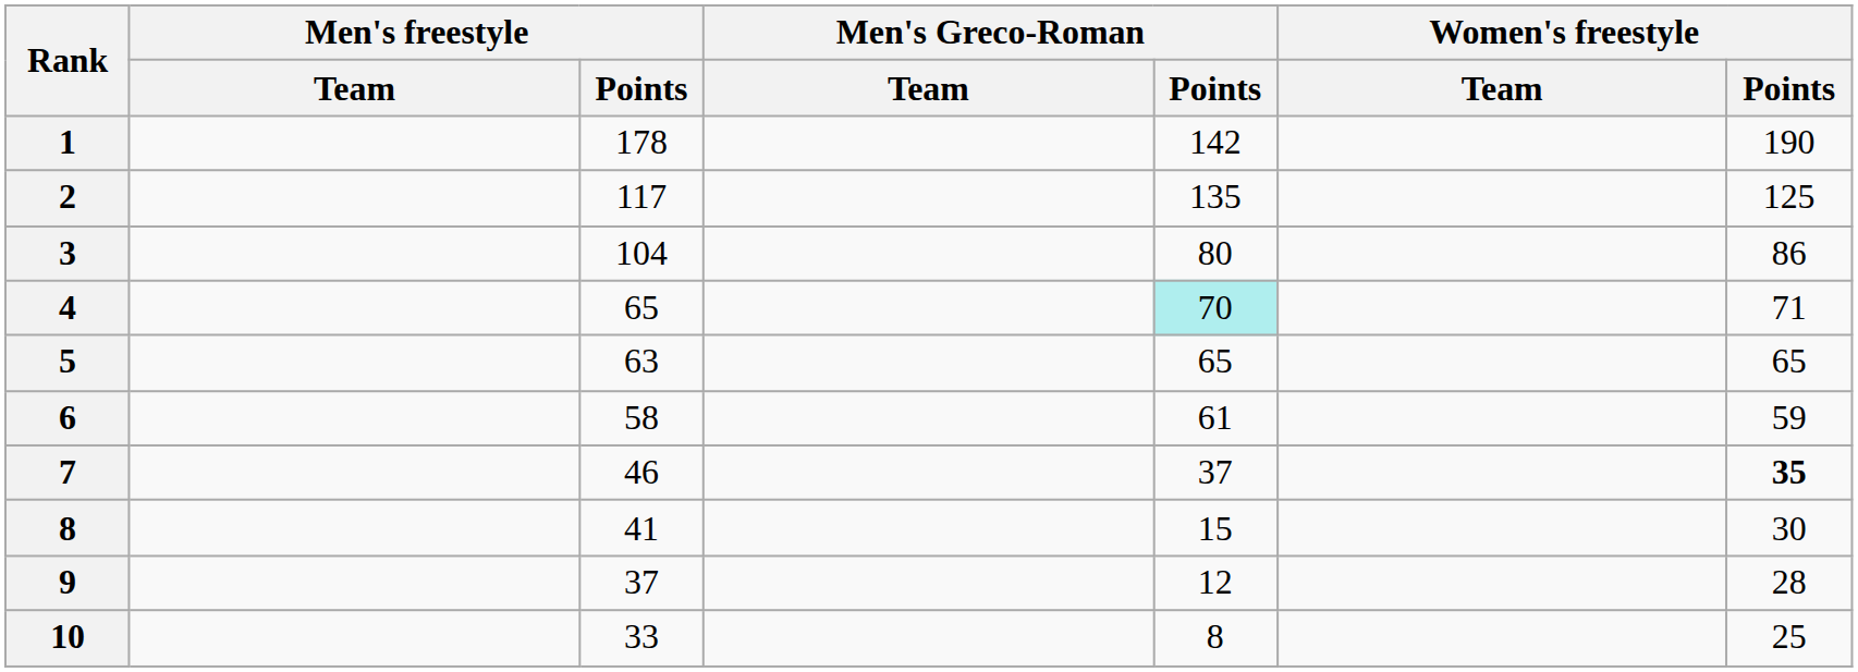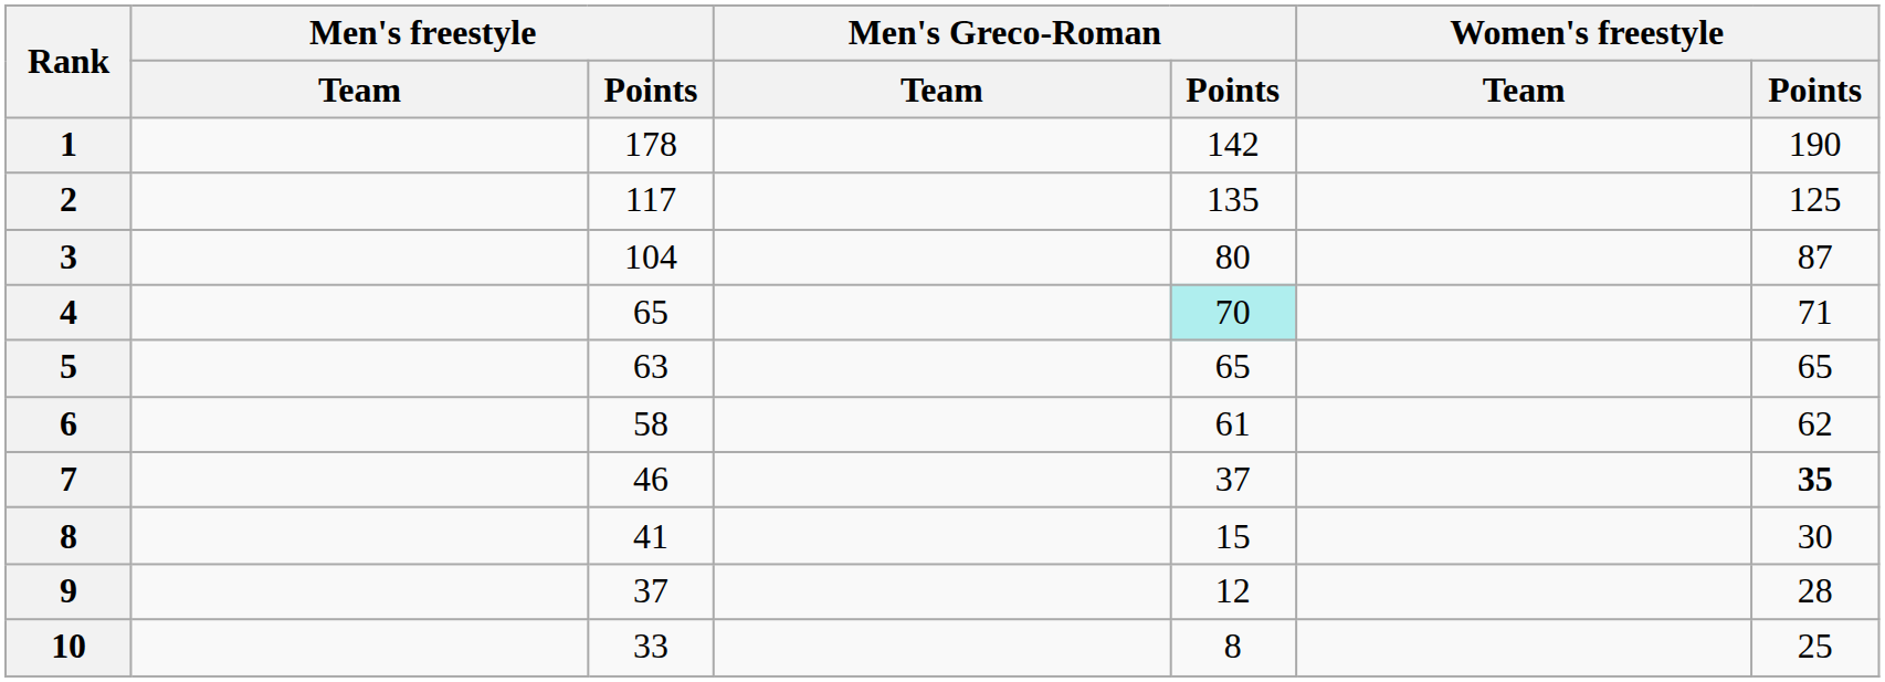 <table class="wikitable" style="text-align:center;">
 <tr>
 <th width=50 rowspan="2">Rank</th>
 <th colspan="2">Men's freestyle</th>
 <th colspan="2">Men's Greco-Roman</th>
 <th colspan="2">Women's freestyle</th>
 </tr>
 <tr>
 <th width=200>Team</th>
 <th width=50>Points</th>
 <th width=200>Team</th>
 <th width=50>Points</th>
 <th width=200>Team</th>
 <th width=50>Points</th>
 </tr>
 <tr>
 <th>1</th>
 <td align=left></td>
 <td>178</td>
 <td align=left></td>
 <td>142</td>
 <td align=left></td>
 <td>190</td>
 </tr>
 <tr>
 <th>2</th>
 <td align=left></td>
 <td>117</td>
 <td align=left></td>
 <td>135</td>
 <td align=left></td>
 <td>125</td>
 </tr>
 <tr>
 <th>3</th>
 <td align=left></td>
 <td>104</td>
 <td align=left></td>
 <td>80</td>
 <td align=left></td>
-<td>86</td>
+<td>87</td>
 </tr>
 <tr>
 <th>4</th>
 <td align=left></td>
 <td>65</td>
 <td align=left></td>
 <td style="background: paleturquoise;">70</td>
 <td align=left></td>
 <td>71</td>
 </tr>
 <tr>
 <th>5</th>
 <td align=left></td>
 <td>63</td>
 <td align=left></td>
 <td>65</td>
 <td align=left></td>
 <td>65</td>
 </tr>
 <tr>
 <th>6</th>
 <td align=left></td>
 <td>58</td>
 <td align=left></td>
 <td>61</td>
 <td align=left></td>
-<td>59</td>
+<td>62</td>
 </tr>
 <tr>
 <th>7</th>
 <td align=left></td>
 <td>46</td>
 <td align=left></td>
 <td>37</td>
 <td align=left></td>
 <td><strong>35</strong></td>
 </tr>
 <tr>
 <th>8</th>
 <td align=left></td>
 <td>41</td>
 <td align=left></td>
 <td>15</td>
 <td align=left></td>
 <td>30</td>
 </tr>
 <tr>
 <th>9</th>
 <td align=left></td>
 <td>37</td>
 <td align=left></td>
 <td>12</td>
 <td align=left></td>
 <td>28</td>
 </tr>
 <tr>
 <th>10</th>
 <td align=left></td>
 <td>33</td>
 <td align=left></td>
 <td>8</td>
 <td align=left></td>
 <td>25</td>
 </tr>
 </table>
